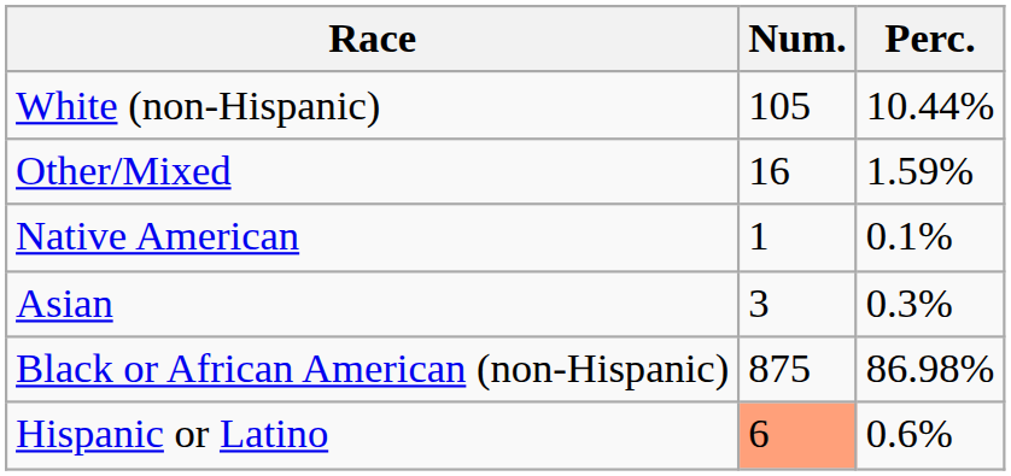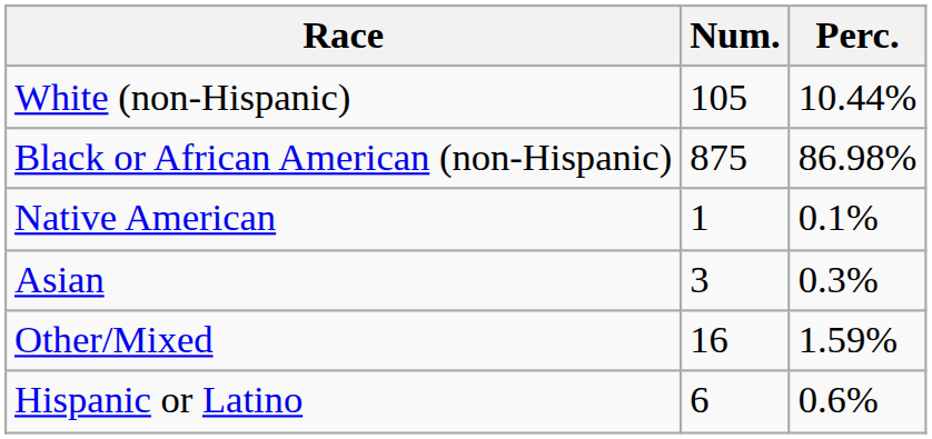 <table class="wikitable">
 <tr>
 <th>Race</th>
 <th>Num.</th>
 <th>Perc.</th>
 </tr>
 <tr>
 <td><a href='#'>White</a> (non-Hispanic)</td>
 <td>105</td>
 <td>10.44%</td>
 </tr>
 <tr>
-<td><a href='#'>Other/Mixed</a></td>
-<td>16</td>
-<td>1.59%</td>
+<td><a href='#'>Black or African American</a> (non-Hispanic)</td>
+<td>875</td>
+<td>86.98%</td>
 </tr>
 <tr>
 <td><a href='#'>Native American</a></td>
 <td>1</td>
 <td>0.1%</td>
 </tr>
 <tr>
 <td><a href='#'>Asian</a></td>
 <td>3</td>
 <td>0.3%</td>
 </tr>
 <tr>
-<td><a href='#'>Black or African American</a> (non-Hispanic)</td>
-<td>875</td>
-<td>86.98%</td>
+<td><a href='#'>Other/Mixed</a></td>
+<td>16</td>
+<td>1.59%</td>
 </tr>
 <tr>
 <td><a href='#'>Hispanic</a> or <a href='#'>Latino</a></td>
-<td style="background: lightsalmon;">6</td>
+<td>6</td>
 <td>0.6%</td>
 </tr>
 </table>
